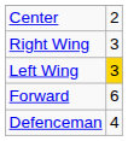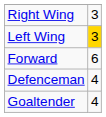 <table class="wikitable">
 <tr>
-</tr>
-<tr>
-<td><a href='#'>Center</a></td>
-<td align=center>2</td>
 </tr>
 <tr>
 <td><a href='#'>Right Wing</a></td>
 <td align=center>3</td>
 </tr>
 <tr>
 <td><a href='#'>Left Wing</a></td>
 <td align=center style="background: gold;">3</td>
 </tr>
 <tr>
 <td><a href='#'>Forward</a></td>
 <td align=center>6</td>
 </tr>
 <tr>
 <td><a href='#'>Defenceman</a></td>
 <td align=center>4</td>
 </tr>
+<tr>
+<td><a href='#'>Goaltender</a></td>
+<td align=center>4</td>
+</tr>
 </table>
